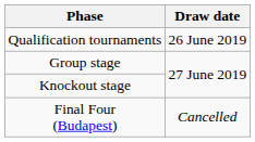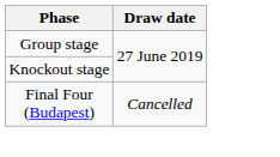 <table class="wikitable" style="text-align:center">
 <tr>
 <th>Phase</th>
 <th>Draw date</th>
-</tr>
-<tr>
-<td>Qualification tournaments</td>
-<td>26 June 2019</td>
 </tr>
 <tr>
 <td>Group stage</td>
 <td rowspan=2>27 June 2019</td>
 </tr>
 <tr>
 <td>Knockout stage</td>
 </tr>
 <tr>
 <td>Final Four<br>(<a href='#'>Budapest</a>)</td>
 <td><em>Cancelled</em></td>
 </tr>
 </table>
